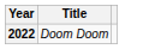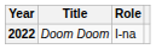 <table class="wikitable plainrowheaders">
 <tr>
 <th scope="col">Year</th>
 <th scope="col">Title</th>
+<th scope="col">Role</th>
 <th scope="col" class="unsortable"></th>
 </tr>
 <tr>
 <th scope="row">2022</th>
 <td><em>Doom Doom</em></td>
+<td>I-na</td>
 <td style="text-align:center"></td>
 </tr>
 </table>
